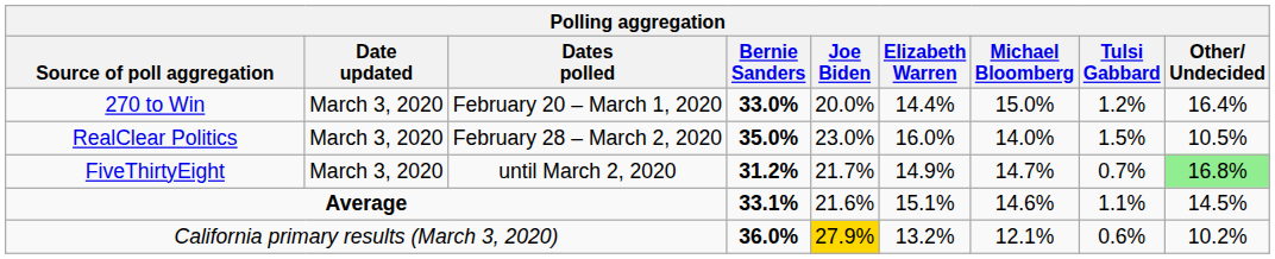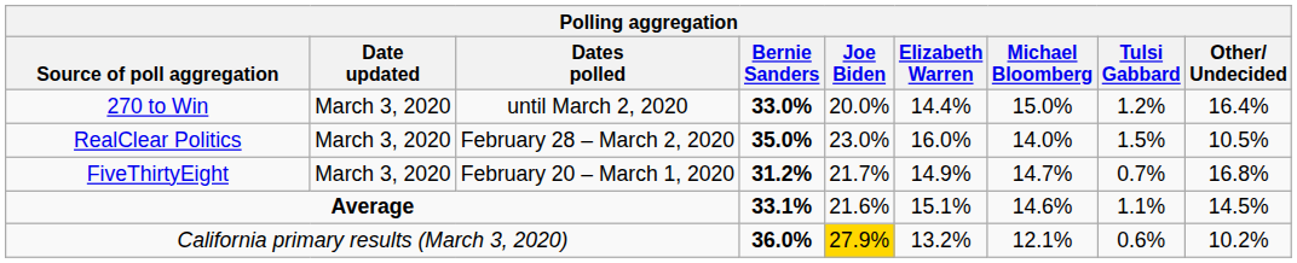 <table class="wikitable" style="font-size:90%;text-align:center;">
 <tr style="vertical-align:bottom; font-size:90%;">
 <th colspan= 12>Polling aggregation</th>
 </tr>
 <tr style="vertical-align:bottom; font-size:90%;">
 <th style="width:200px;">Source of poll aggregation</th>
 <th>Date<br>updated</th>
 <th>Dates<br>polled</th>
 <th><a href='#'>Bernie<br>Sanders</a></th>
 <th><a href='#'>Joe<br>Biden</a></th>
 <th><a href='#'>Elizabeth<br>Warren</a></th>
 <th><a href='#'>Michael<br>Bloomberg</a></th>
 <th><a href='#'>Tulsi<br>Gabbard</a></th>
 <th>Other/<br>Undecided</th>
 </tr>
 <tr>
 <td><a href='#'>270 to Win</a></td>
 <td>March 3, 2020</td>
-<td>February 20 – March 1, 2020</td>
+<td>until March 2, 2020</td>
 <td><strong>33.0%</strong></td>
 <td>20.0%</td>
 <td>14.4%</td>
 <td>15.0%</td>
 <td>1.2%</td>
 <td>16.4%</td>
 </tr>
 <tr>
 <td><a href='#'>RealClear Politics</a></td>
 <td>March 3, 2020</td>
 <td>February 28 – March 2, 2020</td>
 <td><strong>35.0%</strong></td>
 <td>23.0%</td>
 <td>16.0%</td>
 <td>14.0%</td>
 <td>1.5%</td>
 <td>10.5%</td>
 </tr>
 <tr>
 <td><a href='#'>FiveThirtyEight</a></td>
 <td>March 3, 2020</td>
-<td>until March 2, 2020</td>
+<td>February 20 – March 1, 2020</td>
 <td><strong>31.2%</strong></td>
 <td>21.7%</td>
 <td>14.9%</td>
 <td>14.7%</td>
 <td>0.7%</td>
-<td style="background: lightgreen;">16.8%</td>
+<td>16.8%</td>
 </tr>
 <tr>
 <td colspan=3><strong>Average</strong></td>
 <td><strong>33.1%</strong></td>
 <td>21.6%</td>
 <td>15.1%</td>
 <td>14.6%</td>
 <td>1.1%</td>
 <td>14.5%</td>
 </tr>
 <tr>
 <td colspan=3><em>California primary results (March 3, 2020)</em></td>
 <td><strong>36.0%</strong></td>
 <td style="background: gold;">27.9%</td>
 <td>13.2%</td>
 <td>12.1%</td>
 <td>0.6%</td>
 <td>10.2%</td>
 </tr>
 </table>
